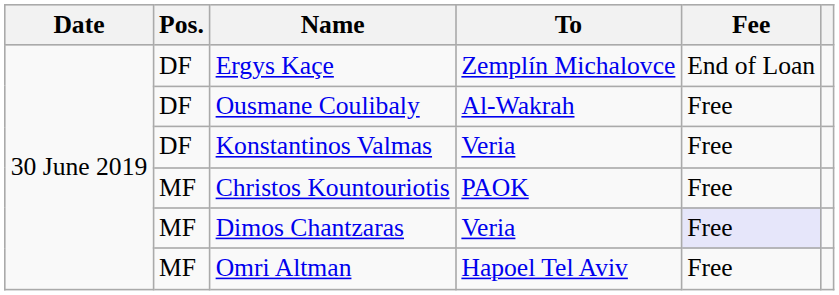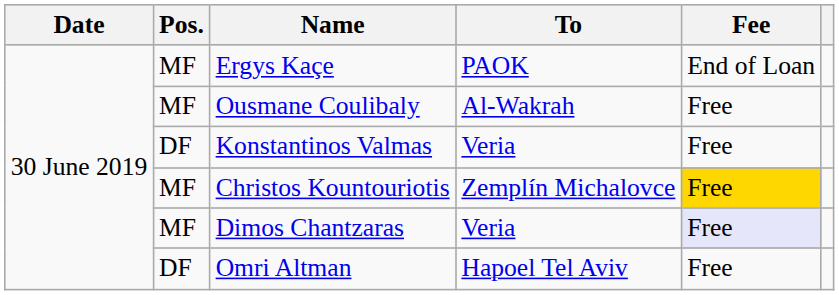 <table class="wikitable">
 <tr>
 <th>Date</th>
 <th>Pos.</th>
 <th>Name</th>
 <th>To</th>
 <th>Fee</th>
 <th></th>
 </tr>
 <tr>
 <td rowspan="15">30 June 2019</td>
-<td>DF</td>
+<td>MF</td>
 <td> <a href='#'>Ergys Kaçe</a></td>
-<td> <a href='#'>Zemplín Michalovce</a></td>
+<td> <a href='#'>PAOK</a></td>
 <td>End of Loan</td>
 <td></td>
 </tr>
 <tr>
-<td>DF</td>
+<td>MF</td>
 <td> <a href='#'>Ousmane Coulibaly</a></td>
 <td> <a href='#'>Al-Wakrah</a></td>
 <td>Free</td>
 <td></td>
 </tr>
 <tr>
 <td>DF</td>
 <td> <a href='#'>Konstantinos Valmas</a></td>
 <td> <a href='#'>Veria</a></td>
 <td>Free</td>
 <td></td>
 </tr>
 <tr>
 <td>MF</td>
 <td> <a href='#'>Christos Kountouriotis</a></td>
-<td> <a href='#'>PAOK</a></td>
-<td>Free</td>
+<td> <a href='#'>Zemplín Michalovce</a></td>
+<td style="background: gold;">Free</td>
 <td></td>
 </tr>
 <tr>
 <td>MF</td>
 <td> <a href='#'>Dimos Chantzaras</a></td>
 <td> <a href='#'>Veria</a></td>
 <td style="background: lavender;">Free</td>
 <td></td>
 </tr>
 <tr>
-<td>MF</td>
+<td>DF</td>
 <td> <a href='#'>Omri Altman</a></td>
 <td> <a href='#'>Hapoel Tel Aviv</a></td>
 <td>Free</td>
 <td></td>
 </tr>
 </table>
